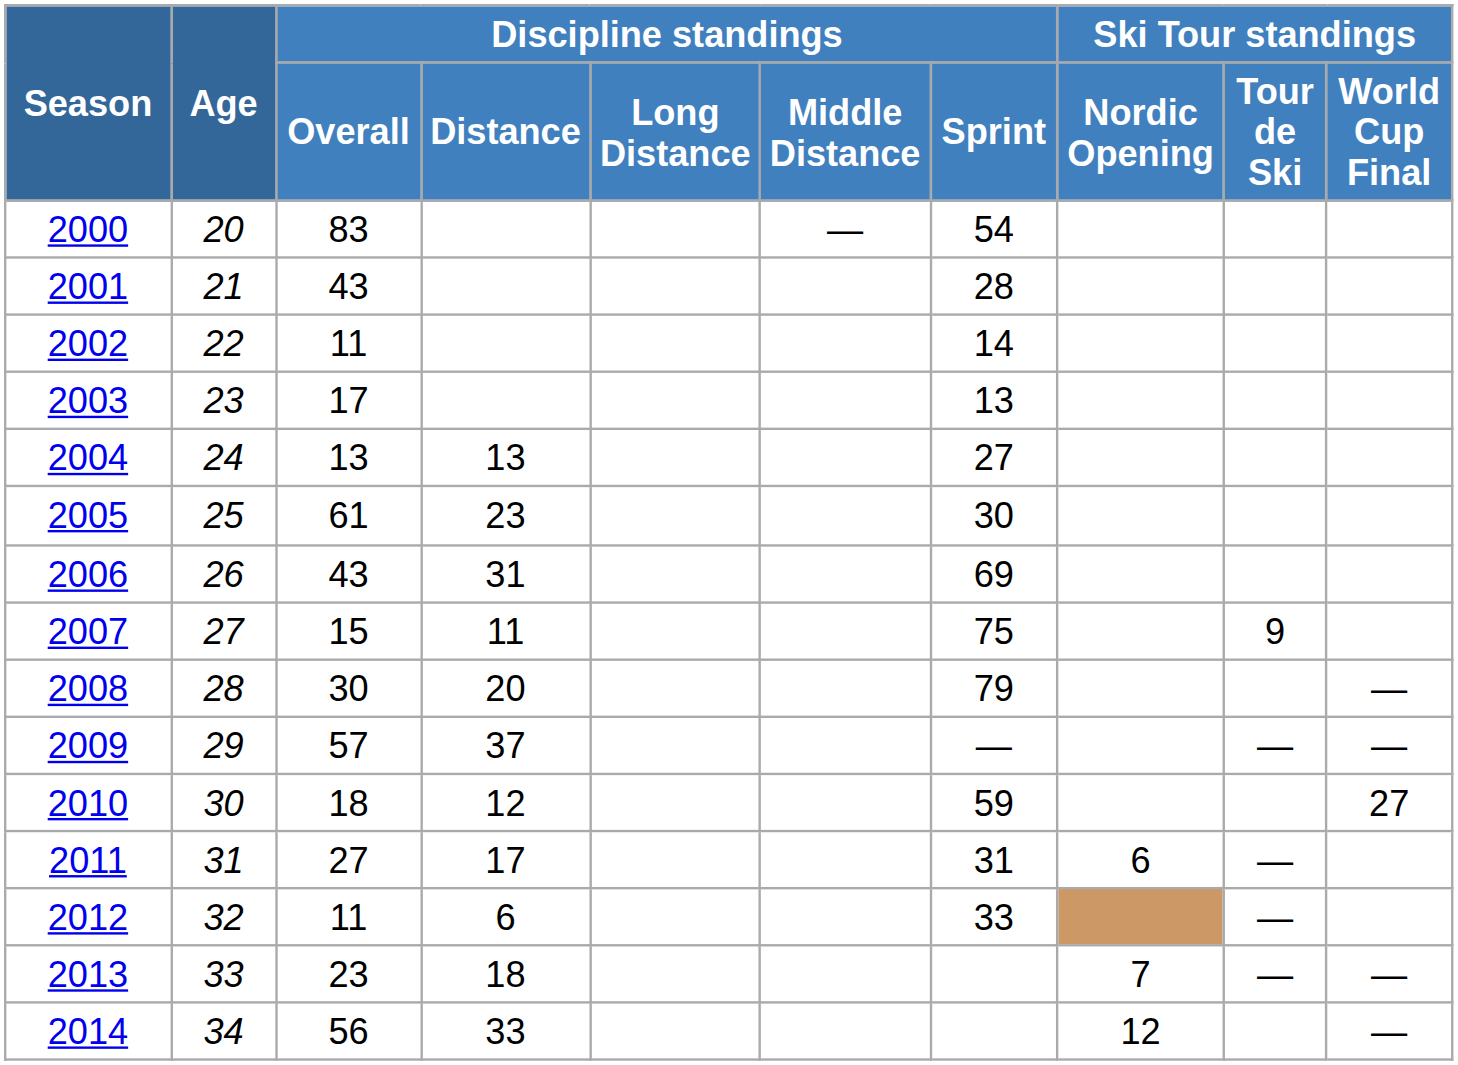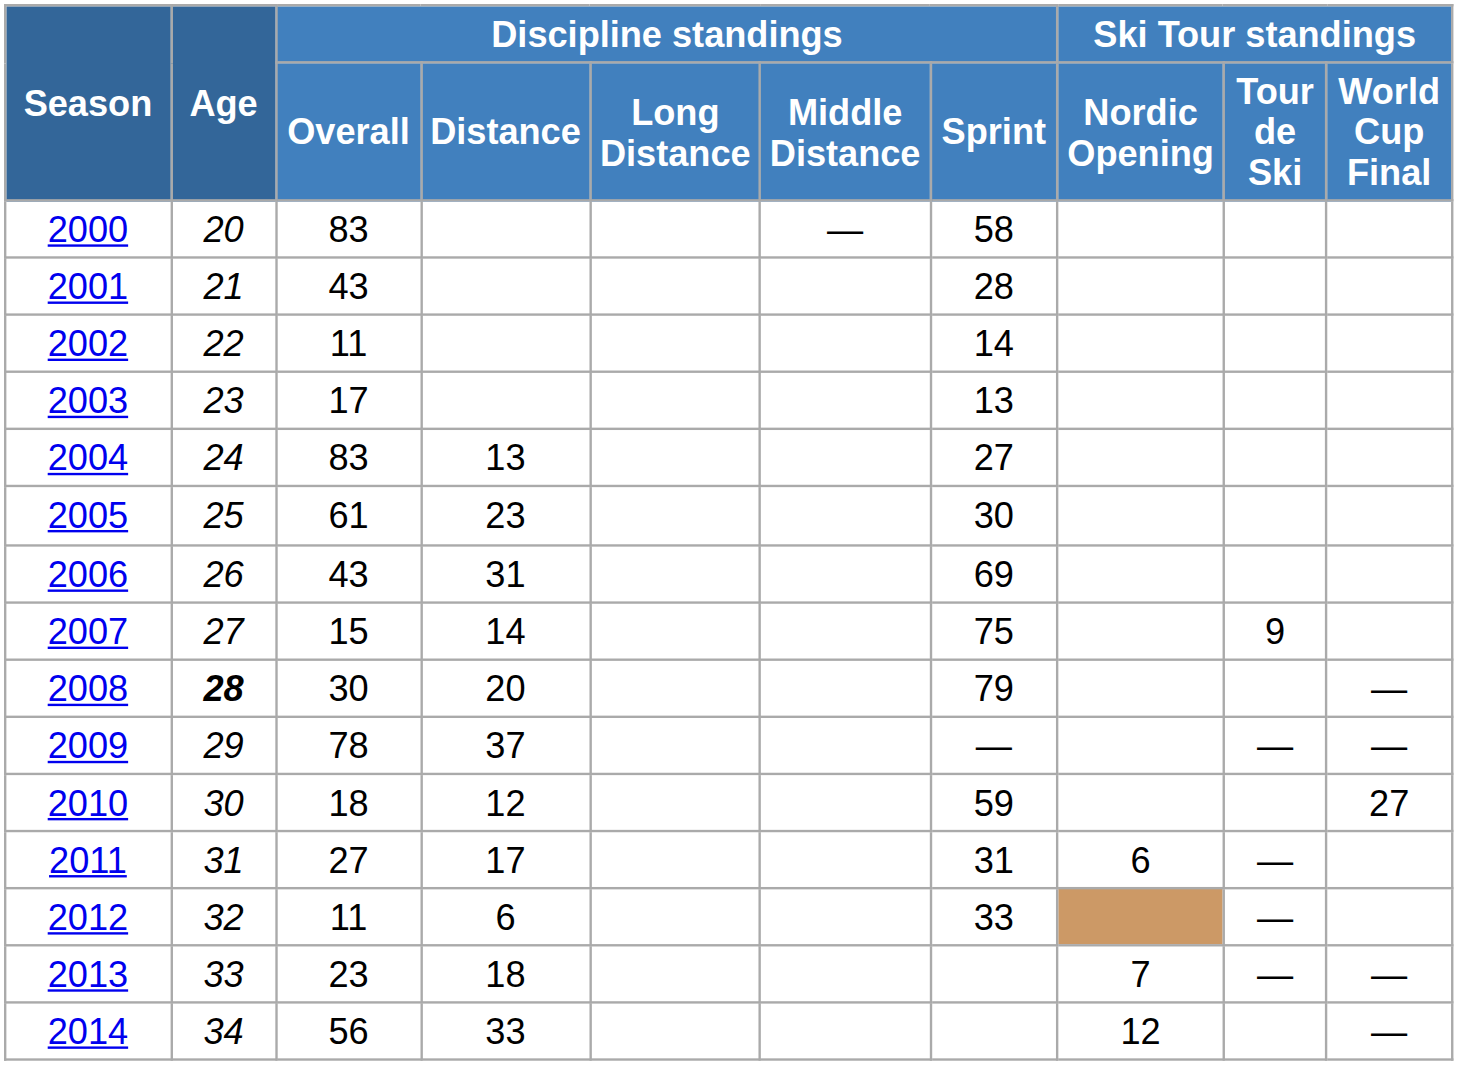 <table class="wikitable" style="font-size:95%; text-align:center; border:grey solid 1px; border-collapse:collapse; background:#ffffff;">
 <tr>
 <th style="background-color:#369; color:white; width:60px;" rowspan="2"> Season </th>
 <th style="background-color:#369; color:white; width:40px;" rowspan="2"> Age </th>
 <th style="background-color:#4180be; color:white;" colspan="5">Discipline standings</th>
 <th style="background-color:#4180be; color:white;" colspan="3">Ski Tour standings</th>
 </tr>
 <tr>
 <th style="background-color:#4180be; color:white; width:75px;">Overall</th>
 <th style="background-color:#4180be; color:white; width:75px;">Distance</th>
 <th style="background-color:#4180be; color:white; width:75px;">Long Distance</th>
 <th style="background-color:#4180be; color:white; width:75px;">Middle Distance</th>
 <th style="background-color:#4180be; color:white; width:75px;">Sprint</th>
 <th style="background-color:#4180be; color:white; width:75px;">Nordic<br>Opening</th>
 <th style="background-color:#4180be; color:white; width:75px;">Tour de<br>Ski</th>
 <th style="background-color:#4180be; color:white; width:75px;">World Cup<br>Final</th>
 </tr>
 <tr>
 <td><a href='#'>2000</a></td>
 <td><em>20</em></td>
 <td>83</td>
 <td></td>
 <td></td>
 <td>—</td>
-<td>54</td>
+<td>58</td>
 <td></td>
 <td></td>
 <td></td>
 </tr>
 <tr>
 <td><a href='#'>2001</a></td>
 <td><em>21</em></td>
 <td>43</td>
 <td></td>
 <td></td>
 <td></td>
 <td>28</td>
 <td></td>
 <td></td>
 <td></td>
 </tr>
 <tr>
 <td><a href='#'>2002</a></td>
 <td><em>22</em></td>
 <td>11</td>
 <td></td>
 <td></td>
 <td></td>
 <td>14</td>
 <td></td>
 <td></td>
 <td></td>
 </tr>
 <tr>
 <td><a href='#'>2003</a></td>
 <td><em>23</em></td>
 <td>17</td>
 <td></td>
 <td></td>
 <td></td>
 <td>13</td>
 <td></td>
 <td></td>
 <td></td>
 </tr>
 <tr>
 <td><a href='#'>2004</a></td>
 <td><em>24</em></td>
-<td>13</td>
+<td>83</td>
 <td>13</td>
 <td></td>
 <td></td>
 <td>27</td>
 <td></td>
 <td></td>
 <td></td>
 </tr>
 <tr>
 <td><a href='#'>2005</a></td>
 <td><em>25</em></td>
 <td>61</td>
 <td>23</td>
 <td></td>
 <td></td>
 <td>30</td>
 <td></td>
 <td></td>
 <td></td>
 </tr>
 <tr>
 <td><a href='#'>2006</a></td>
 <td><em>26</em></td>
 <td>43</td>
 <td>31</td>
 <td></td>
 <td></td>
 <td>69</td>
 <td></td>
 <td></td>
 <td></td>
 </tr>
 <tr>
 <td><a href='#'>2007</a></td>
 <td><em>27</em></td>
 <td>15</td>
-<td>11</td>
+<td>14</td>
 <td></td>
 <td></td>
 <td>75</td>
 <td></td>
 <td>9</td>
 <td></td>
 </tr>
 <tr>
 <td><a href='#'>2008</a></td>
-<td><em>28</em></td>
+<td><strong><em>28</em></strong></td>
 <td>30</td>
 <td>20</td>
 <td></td>
 <td></td>
 <td>79</td>
 <td></td>
 <td></td>
 <td>—</td>
 </tr>
 <tr>
 <td><a href='#'>2009</a></td>
 <td><em>29</em></td>
-<td>57</td>
+<td>78</td>
 <td>37</td>
 <td></td>
 <td></td>
 <td>—</td>
 <td></td>
 <td>—</td>
 <td>—</td>
 </tr>
 <tr>
 <td><a href='#'>2010</a></td>
 <td><em>30</em></td>
 <td>18</td>
 <td>12</td>
 <td></td>
 <td></td>
 <td>59</td>
 <td></td>
 <td></td>
 <td>27</td>
 </tr>
 <tr>
 <td><a href='#'>2011</a></td>
 <td><em>31</em></td>
 <td>27</td>
 <td>17</td>
 <td></td>
 <td></td>
 <td>31</td>
 <td>6</td>
 <td>—</td>
 <td></td>
 </tr>
 <tr>
 <td><a href='#'>2012</a></td>
 <td><em>32</em></td>
 <td>11</td>
 <td>6</td>
 <td></td>
 <td></td>
 <td>33</td>
 <td style="background:#c96;"></td>
 <td>—</td>
 <td></td>
 </tr>
 <tr>
 <td><a href='#'>2013</a></td>
 <td><em>33</em></td>
 <td>23</td>
 <td>18</td>
 <td></td>
 <td></td>
 <td></td>
 <td>7</td>
 <td>—</td>
 <td>—</td>
 </tr>
 <tr>
 <td><a href='#'>2014</a></td>
 <td><em>34</em></td>
 <td>56</td>
 <td>33</td>
 <td></td>
 <td></td>
 <td></td>
 <td>12</td>
 <td></td>
 <td>—</td>
 </tr>
 </table>
